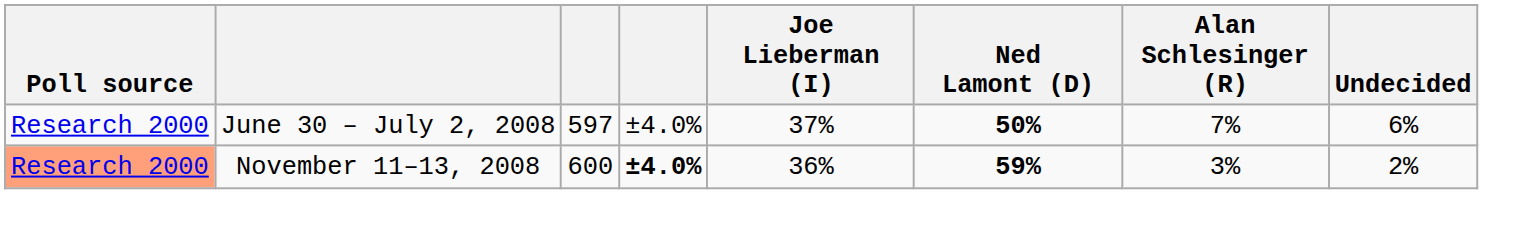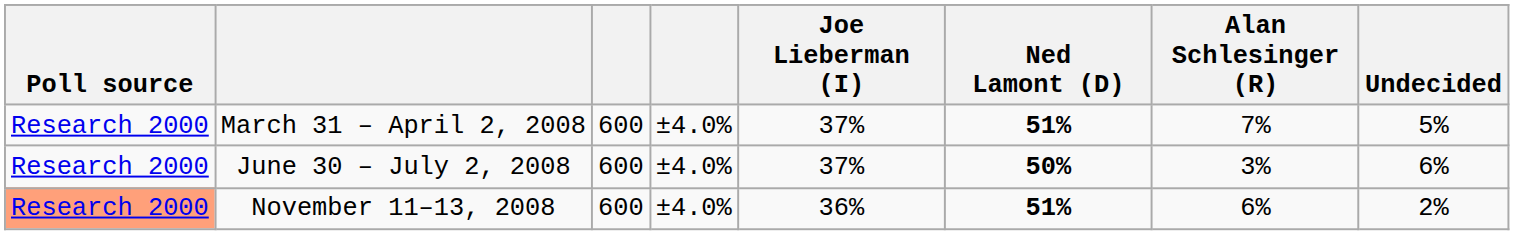 <table class="wikitable" style="text-align:center">
 <tr valign=bottom>
 <th>Poll source</th>
 <th></th>
 <th></th>
 <th></th>
 <th style="width:100px;">Joe<br>Lieberman (I)</th>
 <th style="width:100px;">Ned<br>Lamont (D)</th>
 <th style="width:100px;">Alan<br>Schlesinger (R)</th>
 <th>Undecided</th>
 </tr>
 <tr>
 <td align=left><a href='#'>Research 2000</a></td>
+<td>March 31 – April 2, 2008</td>
+<td>600</td>
+<td>±4.0%</td>
+<td>37%</td>
+<td><strong>51%</strong></td>
+<td>7%</td>
+<td>5%</td>
+</tr>
+<tr>
+<td align=left><a href='#'>Research 2000</a></td>
 <td>June 30 – July 2, 2008</td>
-<td>597</td>
+<td>600</td>
 <td>±4.0%</td>
 <td>37%</td>
 <td><strong>50%</strong></td>
-<td>7%</td>
+<td>3%</td>
 <td>6%</td>
 </tr>
 <tr>
 <td align=left style="background: lightsalmon;"><a href='#'>Research 2000</a></td>
 <td>November 11–13, 2008</td>
 <td>600</td>
-<td><strong>±4.0%</strong></td>
+<td>±4.0%</td>
 <td>36%</td>
-<td><strong>59%</strong></td>
-<td>3%</td>
+<td><strong>51%</strong></td>
+<td>6%</td>
 <td>2%</td>
 </tr>
 </table>
